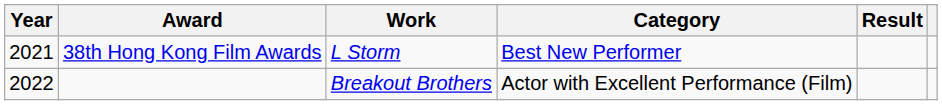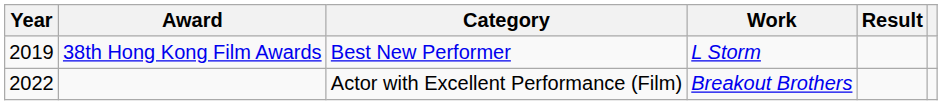 <table class="wikitable plainrowheaders">
 <tr>
 <th>Year</th>
 <th>Award</th>
+<th>Category</th>
 <th>Work</th>
-<th>Category</th>
 <th>Result</th>
 <th></th>
 </tr>
 <tr>
-<td>2021</td>
+<td>2019</td>
 <td><a href='#'>38th Hong Kong Film Awards</a></td>
+<td><a href='#'>Best New Performer</a></td>
 <td><em><a href='#'>L Storm</a></em></td>
-<td><a href='#'>Best New Performer</a></td>
 <td></td>
 <td></td>
 </tr>
 <tr>
 <td>2022</td>
 <td></td>
+<td>Actor with Excellent Performance (Film)</td>
 <td><em><a href='#'>Breakout Brothers</a></em></td>
-<td>Actor with Excellent Performance (Film)</td>
 <td></td>
 <td></td>
 </tr>
 </table>
